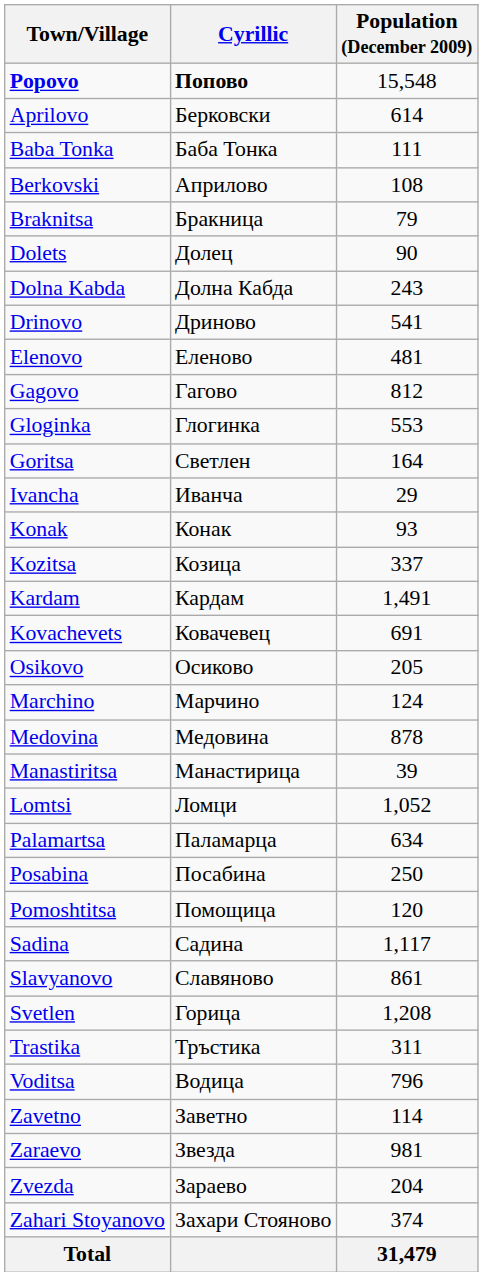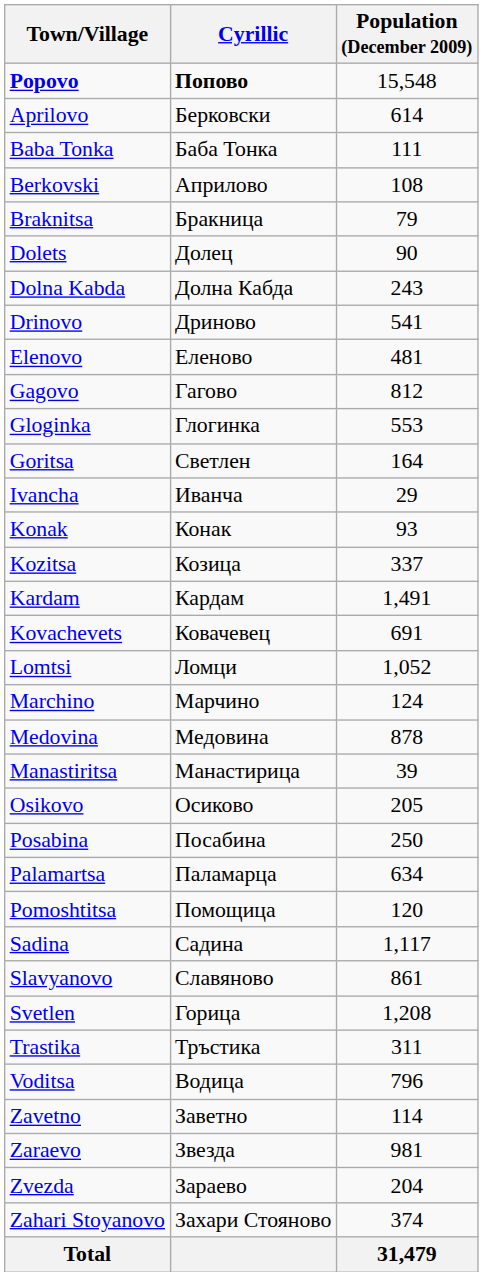 <table class="wikitable sortable">
 <tr>
 <th>Town/Village</th>
 <th><a href='#'>Cyrillic</a></th>
 <th>Population<br><small>(December 2009)</small></th>
 </tr>
 <tr>
 <td><strong><a href='#'>Popovo</a></strong></td>
 <td><strong>Попово</strong></td>
 <td align="center">15,548</td>
 </tr>
 <tr>
 <td><a href='#'>Aprilovo</a></td>
 <td>Берковски</td>
 <td align="center">614</td>
 </tr>
 <tr>
 <td><a href='#'>Baba Tonka</a></td>
 <td>Баба Тонка</td>
 <td align="center">111</td>
 </tr>
 <tr>
 <td><a href='#'>Berkovski</a></td>
 <td>Априлово</td>
 <td align="center">108</td>
 </tr>
 <tr>
 <td><a href='#'>Braknitsa</a></td>
 <td>Бракница</td>
 <td align="center">79</td>
 </tr>
 <tr>
 <td><a href='#'>Dolets</a></td>
 <td>Долец</td>
 <td align="center">90</td>
 </tr>
 <tr>
 <td><a href='#'>Dolna Kabda</a></td>
 <td>Долна Кабда</td>
 <td align="center">243</td>
 </tr>
 <tr>
 <td><a href='#'>Drinovo</a></td>
 <td>Дриново</td>
 <td align="center">541</td>
 </tr>
 <tr>
 <td><a href='#'>Elenovo</a></td>
 <td>Еленово</td>
 <td align="center">481</td>
 </tr>
 <tr>
 <td><a href='#'>Gagovo</a></td>
 <td>Гагово</td>
 <td align="center">812</td>
 </tr>
 <tr>
 <td><a href='#'>Gloginka</a></td>
 <td>Глогинка</td>
 <td align="center">553</td>
 </tr>
 <tr>
 <td><a href='#'>Goritsa</a></td>
 <td>Светлен</td>
 <td align="center">164</td>
 </tr>
 <tr>
 <td><a href='#'>Ivancha</a></td>
 <td>Иванча</td>
 <td align="center">29</td>
 </tr>
 <tr>
 <td><a href='#'>Konak</a></td>
 <td>Конак</td>
 <td align="center">93</td>
 </tr>
 <tr>
 <td><a href='#'>Kozitsa</a></td>
 <td>Козица</td>
 <td align="center">337</td>
 </tr>
 <tr>
 <td><a href='#'>Kardam</a></td>
 <td>Кардам</td>
 <td align="center">1,491</td>
 </tr>
 <tr>
 <td><a href='#'>Kovachevets</a></td>
 <td>Ковачевец</td>
 <td align="center">691</td>
 </tr>
 <tr>
-<td><a href='#'>Osikovo</a></td>
-<td>Осиково</td>
-<td align="center">205</td>
+<td><a href='#'>Lomtsi</a></td>
+<td>Ломци</td>
+<td align="center">1,052</td>
 </tr>
 <tr>
 <td><a href='#'>Marchino</a></td>
 <td>Марчино</td>
 <td align="center">124</td>
 </tr>
 <tr>
 <td><a href='#'>Medovina</a></td>
 <td>Медовина</td>
 <td align="center">878</td>
 </tr>
 <tr>
 <td><a href='#'>Manastiritsa</a></td>
 <td>Манастирица</td>
 <td align="center">39</td>
 </tr>
 <tr>
-<td><a href='#'>Lomtsi</a></td>
-<td>Ломци</td>
-<td align="center">1,052</td>
+<td><a href='#'>Osikovo</a></td>
+<td>Осиково</td>
+<td align="center">205</td>
+</tr>
+<tr>
+<td><a href='#'>Posabina</a></td>
+<td>Посабина</td>
+<td align="center">250</td>
 </tr>
 <tr>
 <td><a href='#'>Palamartsa</a></td>
 <td>Паламарца</td>
 <td align="center">634</td>
-</tr>
-<tr>
-<td><a href='#'>Posabina</a></td>
-<td>Посабина</td>
-<td align="center">250</td>
 </tr>
 <tr>
 <td><a href='#'>Pomoshtitsa</a></td>
 <td>Помощица</td>
 <td align="center">120</td>
 </tr>
 <tr>
 <td><a href='#'>Sadina</a></td>
 <td>Садина</td>
 <td align="center">1,117</td>
 </tr>
 <tr>
 <td><a href='#'>Slavyanovo</a></td>
 <td>Славяново</td>
 <td align="center">861</td>
 </tr>
 <tr>
 <td><a href='#'>Svetlen</a></td>
 <td>Горица</td>
 <td align="center">1,208</td>
 </tr>
 <tr>
 <td><a href='#'>Trastika</a></td>
 <td>Тръстика</td>
 <td align="center">311</td>
 </tr>
 <tr>
 <td><a href='#'>Voditsa</a></td>
 <td>Водица</td>
 <td align="center">796</td>
 </tr>
 <tr>
 <td><a href='#'>Zavetno</a></td>
 <td>Заветно</td>
 <td align="center">114</td>
 </tr>
 <tr>
 <td><a href='#'>Zaraevo</a></td>
 <td>Звезда</td>
 <td align="center">981</td>
 </tr>
 <tr>
 <td><a href='#'>Zvezda</a></td>
 <td>Зараево</td>
 <td align="center">204</td>
 </tr>
 <tr>
 <td><a href='#'>Zahari Stoyanovo</a></td>
 <td>Захари Стояново</td>
 <td align="center">374</td>
 </tr>
 <tr>
 <th>Total</th>
 <th></th>
 <th align="center">31,479</th>
 </tr>
 </table>
